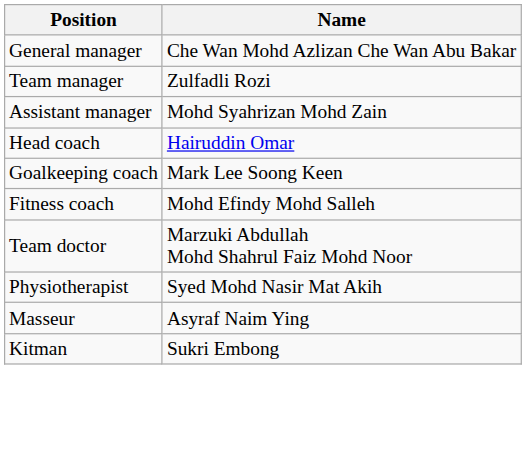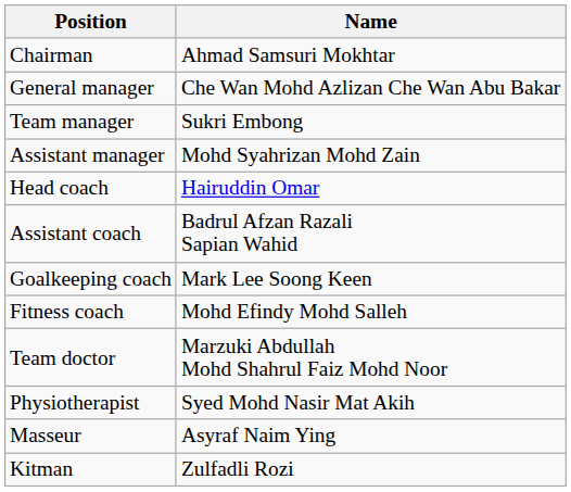 <table class="wikitable">
 <tr>
 <th>Position</th>
 <th>Name</th>
+</tr>
+<tr>
+<td>Chairman</td>
+<td> Ahmad Samsuri Mokhtar</td>
 </tr>
 <tr>
 <td>General manager</td>
 <td> Che Wan Mohd Azlizan Che Wan Abu Bakar</td>
 </tr>
 <tr>
 <td>Team manager</td>
-<td> Zulfadli Rozi</td>
+<td> Sukri Embong</td>
 </tr>
 <tr>
 <td>Assistant manager</td>
 <td> Mohd Syahrizan Mohd Zain</td>
 </tr>
 <tr>
 <td>Head coach</td>
 <td> <a href='#'>Hairuddin Omar</a></td>
+</tr>
+<tr>
+<td>Assistant coach</td>
+<td> Badrul Afzan Razali <br>  Sapian Wahid</td>
 </tr>
 <tr>
 <td>Goalkeeping coach</td>
 <td> Mark Lee Soong Keen</td>
 </tr>
 <tr>
 <td>Fitness coach</td>
 <td> Mohd Efindy Mohd Salleh</td>
 </tr>
 <tr>
 <td>Team doctor</td>
 <td> Marzuki Abdullah <br>  Mohd Shahrul Faiz Mohd Noor</td>
 </tr>
 <tr>
 <td>Physiotherapist</td>
 <td> Syed Mohd Nasir Mat Akih</td>
 </tr>
 <tr>
 <td>Masseur</td>
 <td> Asyraf Naim Ying</td>
 </tr>
 <tr>
 <td>Kitman</td>
-<td> Sukri Embong</td>
+<td> Zulfadli Rozi</td>
 </tr>
 </table>
